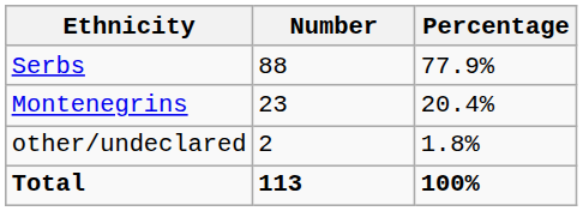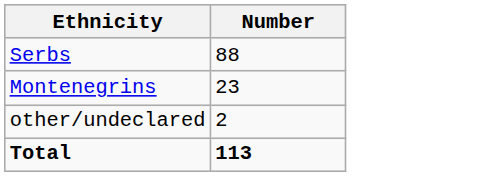 <table class="wikitable">
 <tr>
 <th width="100px">Ethnicity</th>
 <th width="80px">Number</th>
-<th width="80px">Percentage</th>
 </tr>
 <tr>
 <td><a href='#'>Serbs</a></td>
 <td>88</td>
-<td>77.9%</td>
 </tr>
 <tr>
 <td><a href='#'>Montenegrins</a></td>
 <td>23</td>
-<td>20.4%</td>
 </tr>
 <tr>
 <td>other/undeclared</td>
 <td>2</td>
-<td>1.8%</td>
 </tr>
 <tr>
 <td><strong>Total</strong></td>
 <td><strong>113</strong></td>
-<td><strong>100%</strong></td>
 </tr>
 </table>
